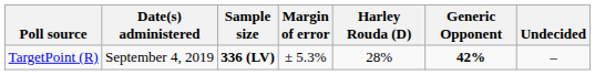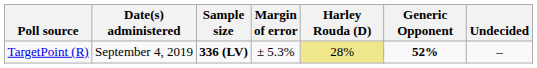 <table class="wikitable" style="font-size:85%;text-align:center;">
 <tr valign=bottom>
 <th>Poll source</th>
 <th>Date(s)<br>administered</th>
 <th>Sample<br>size</th>
 <th>Margin<br>of error</th>
 <th style="width:80px">Harley<br>Rouda (D)</th>
 <th style="width:80px">Generic<br>Opponent</th>
 <th>Undecided</th>
 </tr>
 <tr>
 <td style="text-align:left;"><a href='#'>TargetPoint (R)</a></td>
 <td>September 4, 2019</td>
 <td><strong>336 (LV)</strong></td>
 <td>± 5.3%</td>
-<td>28%</td>
-<td><strong>42%</strong></td>
+<td style="background: khaki;">28%</td>
+<td><strong>52%</strong></td>
 <td>–</td>
 </tr>
 </table>
